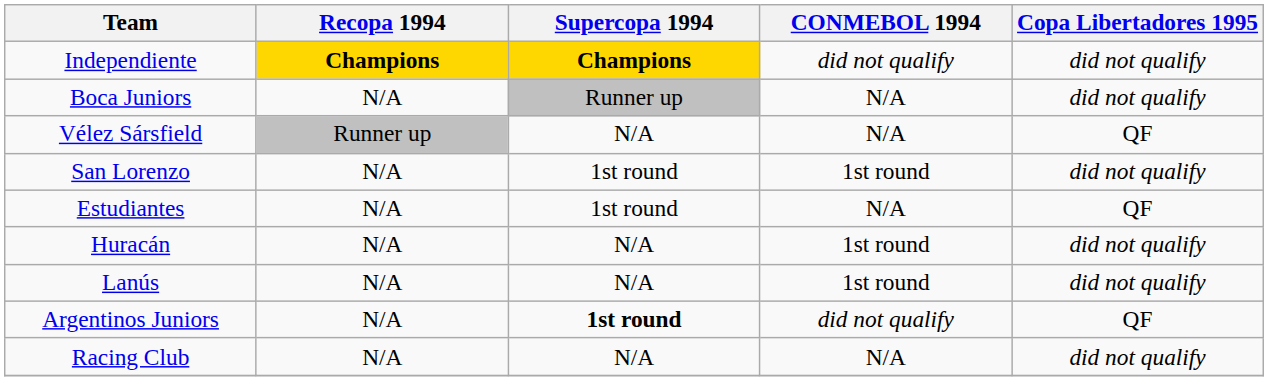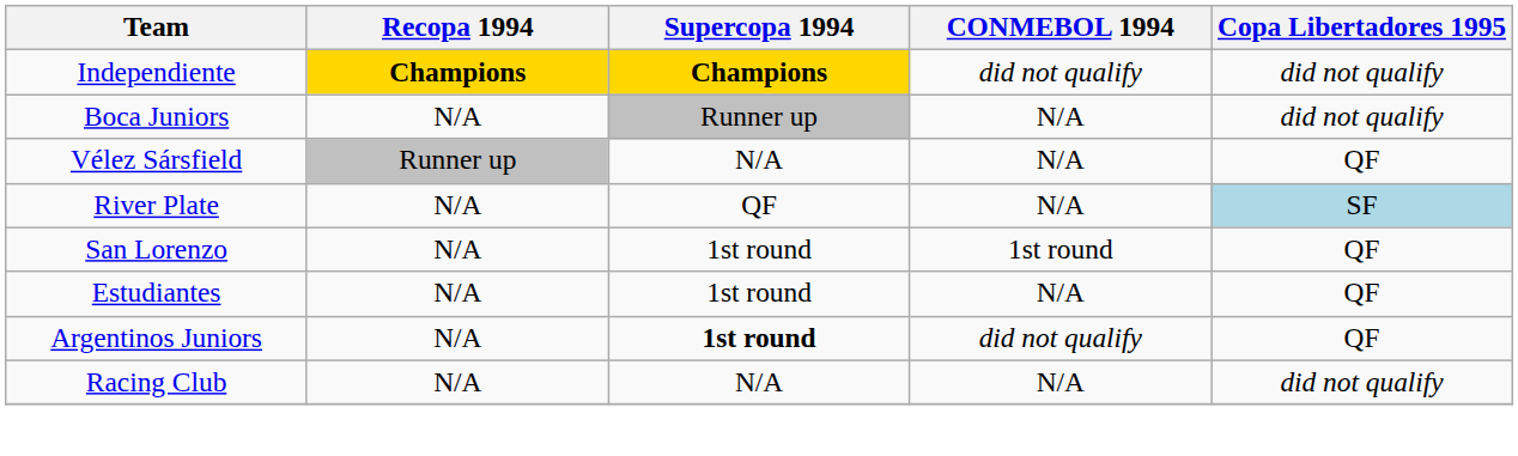 <table class="wikitable">
 <tr>
 <th width= 20%>Team</th>
 <th width= 20%><a href='#'>Recopa</a> 1994</th>
 <th width= 20%><a href='#'>Supercopa</a> 1994</th>
 <th width= 20%><a href='#'>CONMEBOL</a> 1994</th>
 <th width= 20%><a href='#'>Copa Libertadores 1995</a></th>
 </tr>
 <tr align="center">
 <td><a href='#'>Independiente</a></td>
 <td bgcolor = "gold"><strong>Champions</strong></td>
 <td bgcolor = "gold"><strong>Champions</strong></td>
 <td><em>did not qualify</em></td>
 <td><em>did not qualify</em></td>
 </tr>
 <tr align="center">
 <td><a href='#'>Boca Juniors</a></td>
 <td>N/A</td>
 <td bgcolor = "silver">Runner up</td>
 <td>N/A</td>
 <td><em>did not qualify</em></td>
 </tr>
 <tr align="center">
 <td><a href='#'>Vélez Sársfield</a></td>
 <td bgcolor = "silver">Runner up</td>
 <td>N/A</td>
 <td>N/A</td>
 <td>QF</td>
 </tr>
 <tr align="center">
+<td><a href='#'>River Plate</a></td>
+<td>N/A</td>
+<td>QF</td>
+<td>N/A</td>
+<td bgcolor = "lightblue">SF</td>
+</tr>
+<tr align="center">
 <td><a href='#'>San Lorenzo</a></td>
 <td>N/A</td>
 <td>1st round</td>
 <td>1st round</td>
-<td><em>did not qualify</em></td>
+<td>QF</td>
 </tr>
 <tr align="center">
 <td><a href='#'>Estudiantes</a></td>
 <td>N/A</td>
 <td>1st round</td>
 <td>N/A</td>
 <td>QF</td>
-</tr>
-<tr align="center">
-<td><a href='#'>Huracán</a></td>
-<td>N/A</td>
-<td>N/A</td>
-<td>1st round</td>
-<td><em>did not qualify</em></td>
-</tr>
-<tr align="center">
-<td><a href='#'>Lanús</a></td>
-<td>N/A</td>
-<td>N/A</td>
-<td>1st round</td>
-<td><em>did not qualify</em></td>
 </tr>
 <tr align="center">
 <td><a href='#'>Argentinos Juniors</a></td>
 <td>N/A</td>
 <td><strong>1st round</strong></td>
 <td><em>did not qualify</em></td>
 <td>QF</td>
 </tr>
 <tr align="center">
 <td><a href='#'>Racing Club</a></td>
 <td>N/A</td>
 <td>N/A</td>
 <td>N/A</td>
 <td><em>did not qualify</em></td>
 </tr>
 <tr>
 </tr>
 </table>
